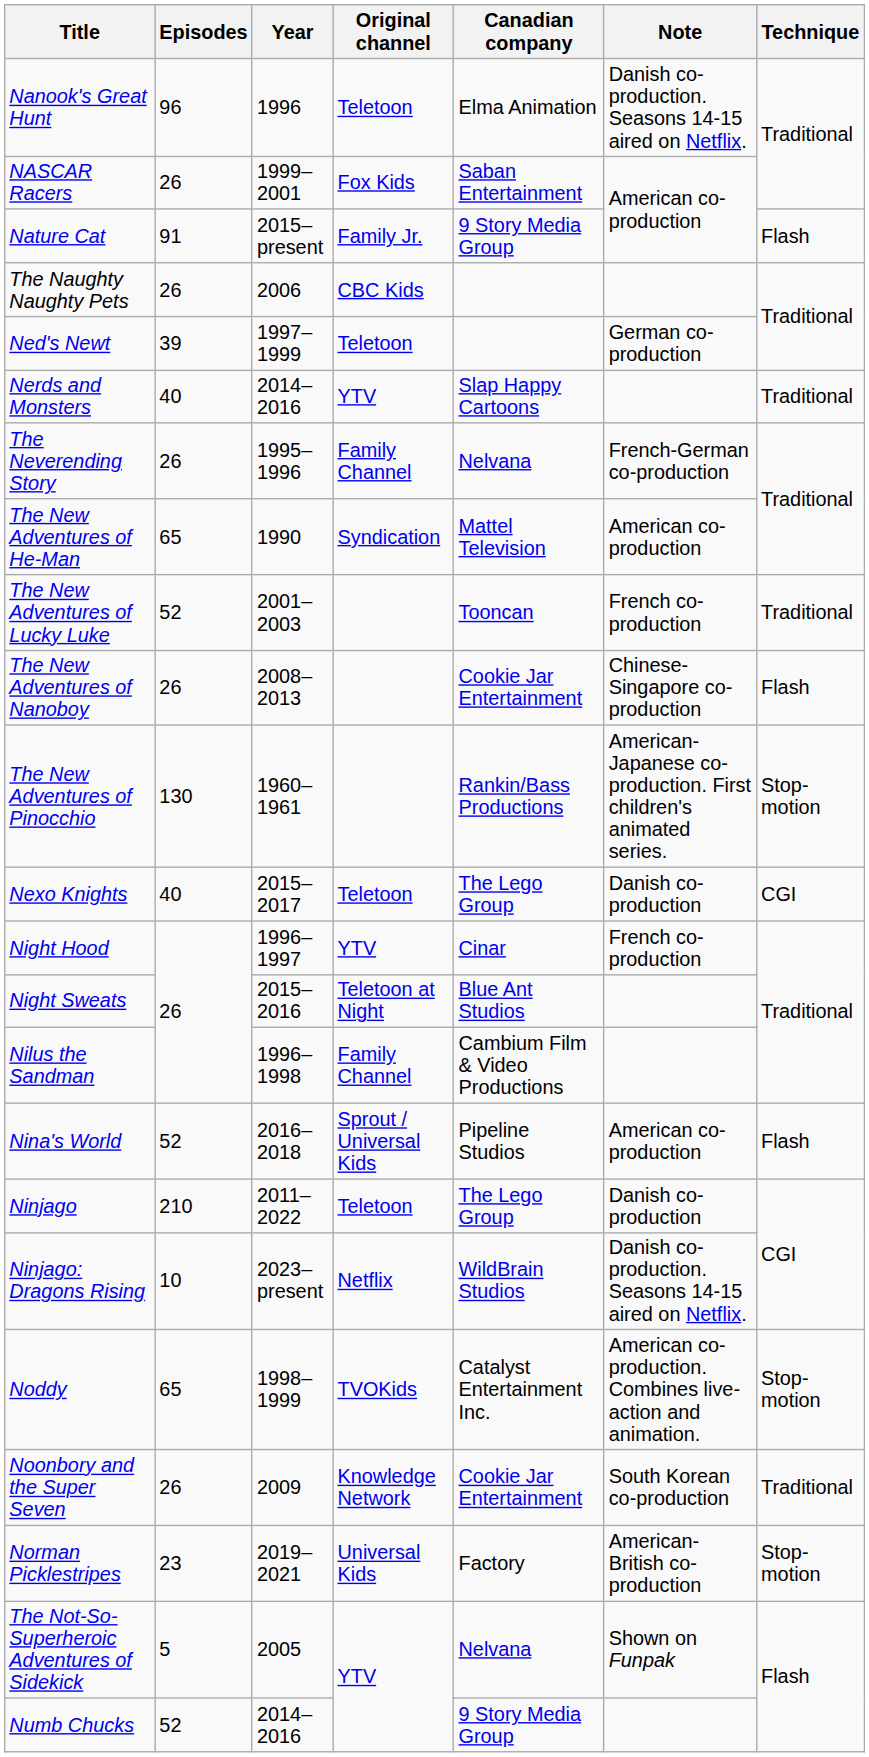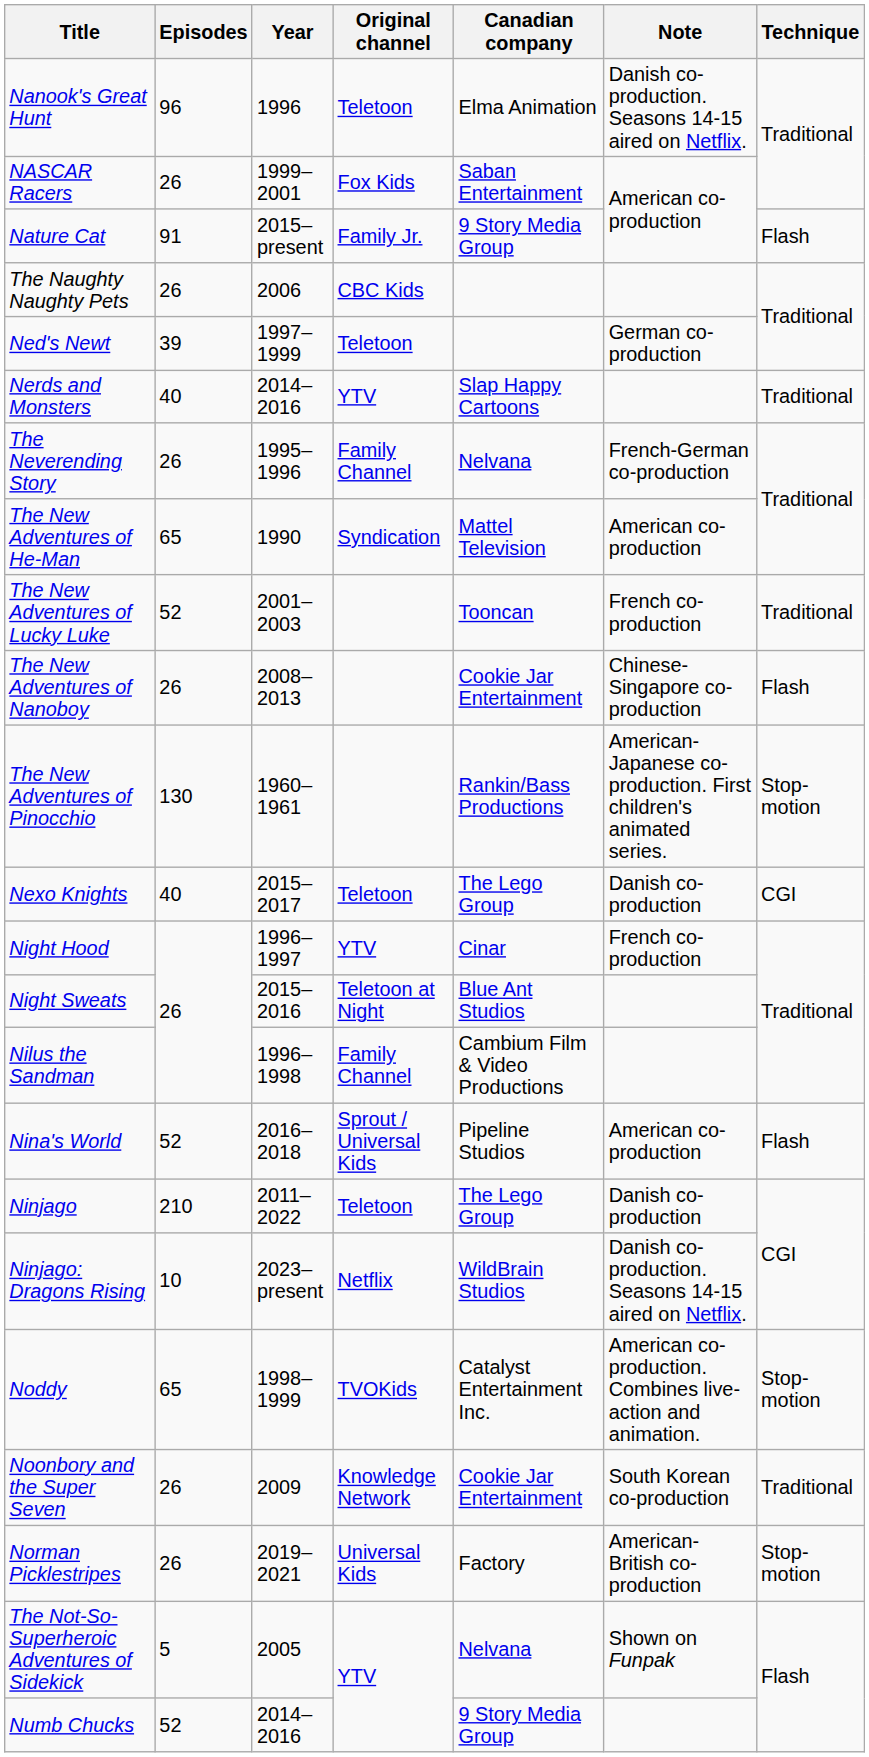 <table class="wikitable sortable" style="text-align: left; font-size:90%; width:100%;">
 <tr>
 <th>Title</th>
 <th>Episodes</th>
 <th>Year</th>
 <th>Original channel</th>
 <th>Canadian company</th>
 <th>Note</th>
 <th>Technique</th>
 </tr>
 <tr>
 <td><em><a href='#'>Nanook's Great Hunt</a></em></td>
 <td>96</td>
 <td>1996</td>
 <td><a href='#'>Teletoon</a></td>
 <td>Elma Animation</td>
 <td>Danish co-production. Seasons 14-15 aired on <a href='#'>Netflix</a>.</td>
 <td rowspan="2">Traditional</td>
 </tr>
 <tr>
 <td><em><a href='#'>NASCAR Racers</a></em></td>
 <td>26</td>
 <td>1999–2001</td>
 <td><a href='#'>Fox Kids</a></td>
 <td><a href='#'>Saban Entertainment</a></td>
 <td rowspan="2">American co-production</td>
 </tr>
 <tr>
 <td><em><a href='#'>Nature Cat</a></em></td>
 <td>91</td>
 <td>2015–present</td>
 <td><a href='#'>Family Jr.</a></td>
 <td><a href='#'>9 Story Media Group</a></td>
 <td>Flash</td>
 </tr>
 <tr>
 <td><em>The Naughty Naughty Pets</em></td>
 <td>26</td>
 <td>2006</td>
 <td><a href='#'>CBC Kids</a></td>
 <td></td>
 <td></td>
 <td rowspan="2">Traditional</td>
 </tr>
 <tr>
 <td><em><a href='#'>Ned's Newt</a></em></td>
 <td>39</td>
 <td>1997–1999</td>
 <td><a href='#'>Teletoon</a></td>
 <td></td>
 <td>German co-production</td>
 </tr>
 <tr>
 <td><em><a href='#'>Nerds and Monsters</a></em></td>
 <td>40</td>
 <td>2014–2016</td>
 <td><a href='#'>YTV</a></td>
 <td><a href='#'>Slap Happy Cartoons</a></td>
 <td></td>
 <td>Traditional</td>
 </tr>
 <tr>
 <td><em><a href='#'>The Neverending Story</a></em></td>
 <td>26</td>
 <td>1995–1996</td>
 <td><a href='#'>Family Channel</a></td>
 <td><a href='#'>Nelvana</a></td>
 <td>French-German co-production</td>
 <td rowspan="2">Traditional</td>
 </tr>
 <tr>
 <td><em><a href='#'>The New Adventures of He-Man</a></em></td>
 <td>65</td>
 <td>1990</td>
 <td><a href='#'>Syndication</a></td>
 <td><a href='#'>Mattel Television</a></td>
 <td>American co-production</td>
 </tr>
 <tr>
 <td><em><a href='#'>The New Adventures of Lucky Luke</a></em></td>
 <td>52</td>
 <td>2001–2003</td>
 <td></td>
 <td><a href='#'>Tooncan</a></td>
 <td>French co-production</td>
 <td>Traditional</td>
 </tr>
 <tr>
 <td><em><a href='#'>The New Adventures of Nanoboy</a></em></td>
 <td>26</td>
 <td>2008–2013</td>
 <td></td>
 <td><a href='#'>Cookie Jar Entertainment</a></td>
 <td>Chinese-Singapore co-production</td>
 <td>Flash</td>
 </tr>
 <tr>
 <td><em><a href='#'>The New Adventures of Pinocchio</a></em></td>
 <td>130</td>
 <td>1960–1961</td>
 <td></td>
 <td><a href='#'>Rankin/Bass Productions</a></td>
 <td>American-Japanese co-production. First children's animated series.</td>
 <td>Stop-motion</td>
 </tr>
 <tr>
 <td><em><a href='#'>Nexo Knights</a></em></td>
 <td>40</td>
 <td>2015–2017</td>
 <td><a href='#'>Teletoon</a></td>
 <td><a href='#'>The Lego Group</a></td>
 <td>Danish co-production</td>
 <td>CGI</td>
 </tr>
 <tr>
 <td><em><a href='#'>Night Hood</a></em></td>
 <td rowspan="3">26</td>
 <td>1996–1997</td>
 <td><a href='#'>YTV</a></td>
 <td><a href='#'>Cinar</a></td>
 <td>French co-production</td>
 <td rowspan="3">Traditional</td>
 </tr>
 <tr>
 <td><em><a href='#'>Night Sweats</a></em></td>
 <td>2015–2016</td>
 <td><a href='#'>Teletoon at Night</a></td>
 <td><a href='#'>Blue Ant Studios</a></td>
 <td></td>
 </tr>
 <tr>
 <td><em><a href='#'>Nilus the Sandman</a></em></td>
 <td>1996–1998</td>
 <td><a href='#'>Family Channel</a></td>
 <td>Cambium Film & Video Productions</td>
 <td></td>
 </tr>
 <tr>
 <td><em><a href='#'>Nina's World</a></em></td>
 <td>52</td>
 <td>2016–2018</td>
 <td><a href='#'>Sprout / Universal Kids</a></td>
 <td>Pipeline Studios</td>
 <td>American co-production</td>
 <td>Flash</td>
 </tr>
 <tr>
 <td><em><a href='#'>Ninjago</a></em></td>
 <td>210</td>
 <td>2011–2022</td>
 <td><a href='#'>Teletoon</a></td>
 <td><a href='#'>The Lego Group</a></td>
 <td>Danish co-production</td>
 <td rowspan="2">CGI</td>
 </tr>
 <tr>
 <td><em><a href='#'>Ninjago: Dragons Rising</a></em></td>
 <td>10</td>
 <td>2023–present</td>
 <td><a href='#'>Netflix</a></td>
 <td><a href='#'>WildBrain Studios</a></td>
 <td>Danish co-production. Seasons 14-15 aired on <a href='#'>Netflix</a>.</td>
 </tr>
 <tr>
 <td><em><a href='#'>Noddy</a></em></td>
 <td>65</td>
 <td>1998–1999</td>
 <td><a href='#'>TVOKids</a></td>
 <td>Catalyst Entertainment Inc.</td>
 <td>American co-production. Combines live-action and animation.</td>
 <td>Stop-motion</td>
 </tr>
 <tr>
 <td><em><a href='#'>Noonbory and the Super Seven</a></em></td>
 <td>26</td>
 <td>2009</td>
 <td><a href='#'>Knowledge Network</a></td>
 <td><a href='#'>Cookie Jar Entertainment</a></td>
 <td>South Korean co-production</td>
 <td>Traditional</td>
 </tr>
 <tr>
 <td><em><a href='#'>Norman Picklestripes</a></em></td>
-<td>23</td>
+<td>26</td>
 <td>2019–2021</td>
 <td><a href='#'>Universal Kids</a></td>
 <td>Factory</td>
 <td>American-British co-production</td>
 <td>Stop-motion</td>
 </tr>
 <tr>
 <td><em><a href='#'>The Not-So-Superheroic Adventures of Sidekick</a></em></td>
 <td>5</td>
 <td>2005</td>
 <td rowspan="2"><a href='#'>YTV</a></td>
 <td><a href='#'>Nelvana</a></td>
 <td>Shown on <em>Funpak</em></td>
 <td rowspan="2">Flash</td>
 </tr>
 <tr>
 <td><em><a href='#'>Numb Chucks</a></em></td>
 <td>52</td>
 <td>2014–2016</td>
 <td><a href='#'>9 Story Media Group</a></td>
 <td></td>
 </tr>
 </table>
